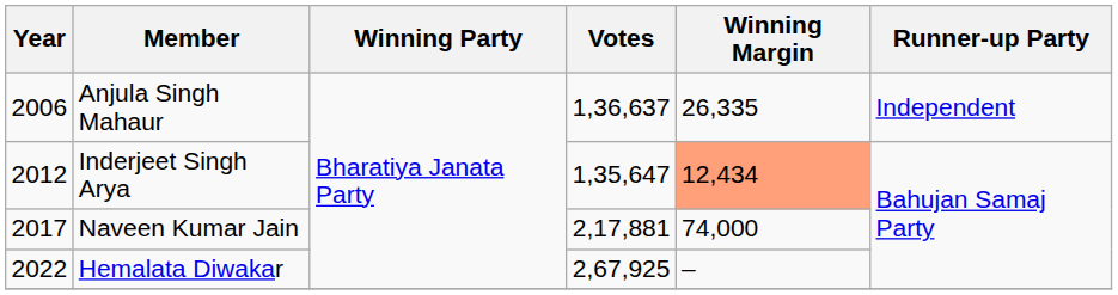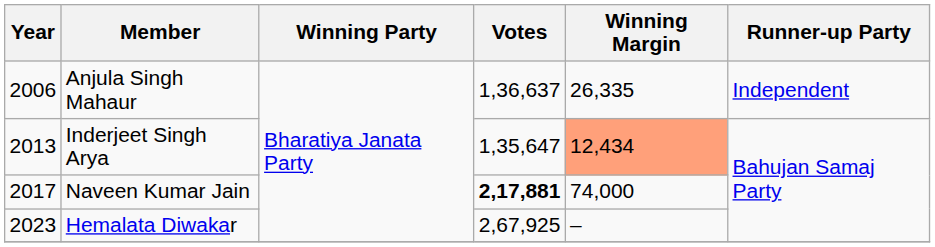 <table class="wikitable sortable" width=80%>
 <tr>
 <th>Year</th>
 <th>Member</th>
 <th>Winning Party</th>
 <th>Votes</th>
 <th>Winning Margin</th>
 <th>Runner-up Party</th>
 </tr>
 <tr>
 <td>2006</td>
 <td>Anjula Singh Mahaur</td>
 <td rowspan=4><a href='#'>Bharatiya Janata Party</a></td>
 <td>1,36,637</td>
 <td>26,335</td>
 <td><a href='#'>Independent</a></td>
 </tr>
 <tr>
-<td>2012</td>
+<td>2013</td>
 <td>Inderjeet Singh Arya</td>
 <td>1,35,647</td>
 <td style="background: lightsalmon;">12,434</td>
 <td rowspan=3><a href='#'>Bahujan Samaj Party</a></td>
 </tr>
 <tr>
 <td>2017</td>
 <td>Naveen Kumar Jain</td>
-<td>2,17,881</td>
+<td><strong>2,17,881</strong></td>
 <td>74,000</td>
 </tr>
 <tr>
-<td>2022</td>
+<td>2023</td>
 <td><a href='#'>Hemalata Diwaka</a>r</td>
 <td>2,67,925</td>
 <td>–</td>
 </tr>
 <tr>
 </tr>
 </table>
